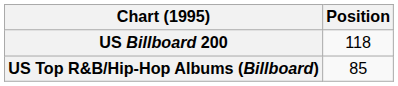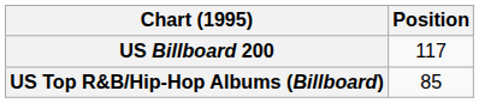 <table class="wikitable sortable plainrowheaders" style="text-align:center">
 <tr>
 <th scope="col">Chart (1995)</th>
 <th scope="col">Position</th>
 </tr>
 <tr>
 <th scope="row">US <em>Billboard</em> 200</th>
-<td>118</td>
+<td>117</td>
 </tr>
 <tr>
 <th scope="row">US Top R&B/Hip-Hop Albums (<em>Billboard</em>)</th>
 <td>85</td>
 </tr>
 </table>
